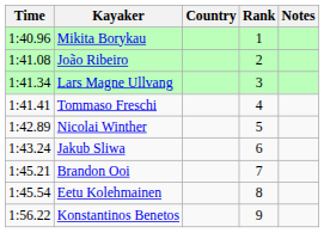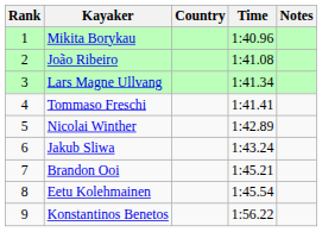 <table class="wikitable" style="text-align:center">
 <tr>
-<th>Time</th>
+<th>Rank</th>
 <th>Kayaker</th>
 <th>Country</th>
-<th>Rank</th>
+<th>Time</th>
 <th>Notes</th>
 </tr>
 <tr bgcolor=bbffbb>
-<td>1:40.96</td>
+<td>1</td>
 <td align="left"><a href='#'>Mikita Borykau</a></td>
 <td align="left"></td>
-<td>1</td>
+<td>1:40.96</td>
 <td></td>
 </tr>
 <tr bgcolor=bbffbb>
-<td>1:41.08</td>
+<td>2</td>
 <td align="left"><a href='#'>João Ribeiro</a></td>
 <td align="left"></td>
-<td>2</td>
+<td>1:41.08</td>
 <td></td>
 </tr>
 <tr bgcolor=bbffbb>
-<td>1:41.34</td>
+<td>3</td>
 <td align="left"><a href='#'>Lars Magne Ullvang</a></td>
 <td align="left"></td>
-<td>3</td>
+<td>1:41.34</td>
 <td></td>
 </tr>
 <tr>
-<td>1:41.41</td>
+<td>4</td>
 <td align="left"><a href='#'>Tommaso Freschi</a></td>
 <td align="left"></td>
-<td>4</td>
+<td>1:41.41</td>
 <td></td>
 </tr>
 <tr>
-<td>1:42.89</td>
+<td>5</td>
 <td align="left"><a href='#'>Nicolai Winther</a></td>
 <td align="left"></td>
-<td>5</td>
+<td>1:42.89</td>
 <td></td>
 </tr>
 <tr>
-<td>1:43.24</td>
+<td>6</td>
 <td align="left"><a href='#'>Jakub Sliwa</a></td>
 <td align="left"></td>
-<td>6</td>
+<td>1:43.24</td>
 <td></td>
 </tr>
 <tr>
-<td>1:45.21</td>
+<td>7</td>
 <td align="left"><a href='#'>Brandon Ooi</a></td>
 <td align="left"></td>
-<td>7</td>
+<td>1:45.21</td>
 <td></td>
 </tr>
 <tr>
-<td>1:45.54</td>
+<td>8</td>
 <td align="left"><a href='#'>Eetu Kolehmainen</a></td>
 <td align="left"></td>
-<td>8</td>
+<td>1:45.54</td>
 <td></td>
 </tr>
 <tr>
-<td>1:56.22</td>
+<td>9</td>
 <td align="left"><a href='#'>Konstantinos Benetos</a></td>
 <td align="left"></td>
-<td>9</td>
+<td>1:56.22</td>
 <td></td>
 </tr>
 </table>
